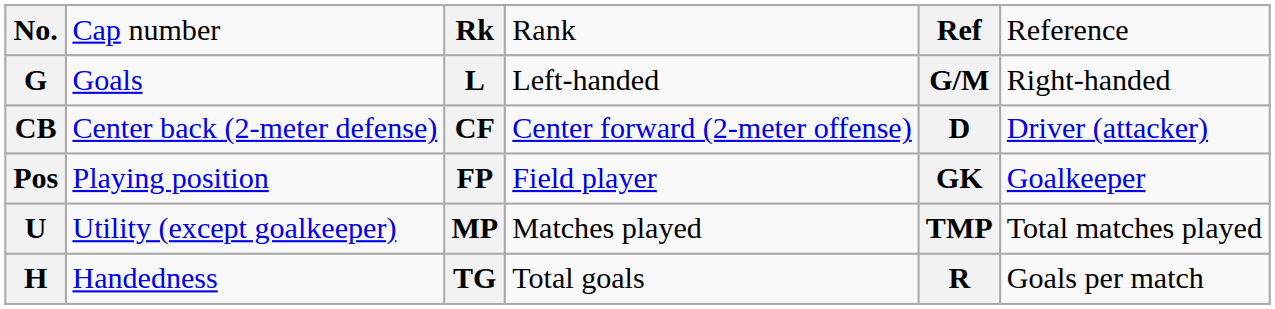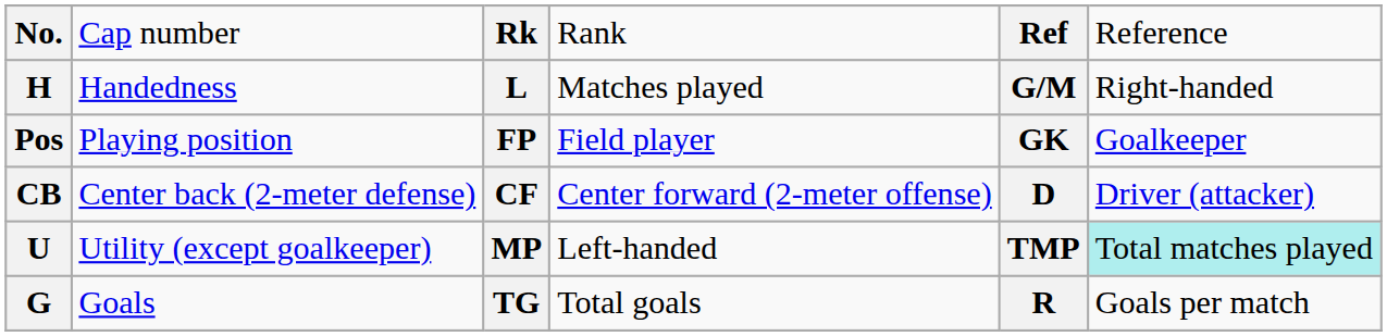 <table class="wikitable" style="text-align: left; font-size: 90%; margin-left: 1em;">
 <tr>
 <th>No.</th>
 <td><a href='#'>Cap</a> number</td>
 <th>Rk</th>
 <td>Rank</td>
 <th>Ref</th>
 <td>Reference</td>
 </tr>
 <tr>
-<th>G</th>
-<td><a href='#'>Goals</a></td>
+<th>H</th>
+<td><a href='#'>Handedness</a></td>
 <th>L</th>
-<td>Left-handed</td>
+<td>Matches played</td>
 <th>G/M</th>
 <td>Right-handed</td>
+</tr>
+<tr>
+<th>Pos</th>
+<td><a href='#'>Playing position</a></td>
+<th>FP</th>
+<td><a href='#'>Field player</a></td>
+<th>GK</th>
+<td><a href='#'>Goalkeeper</a></td>
 </tr>
 <tr>
 <th>CB</th>
 <td><a href='#'>Center back (2-meter defense)</a></td>
 <th>CF</th>
 <td><a href='#'>Center forward (2-meter offense)</a></td>
 <th>D</th>
 <td><a href='#'>Driver (attacker)</a></td>
 </tr>
 <tr>
-<th>Pos</th>
-<td><a href='#'>Playing position</a></td>
-<th>FP</th>
-<td><a href='#'>Field player</a></td>
-<th>GK</th>
-<td><a href='#'>Goalkeeper</a></td>
-</tr>
-<tr>
 <th>U</th>
 <td><a href='#'>Utility (except goalkeeper)</a></td>
 <th>MP</th>
-<td>Matches played</td>
+<td>Left-handed</td>
 <th>TMP</th>
-<td>Total matches played</td>
+<td style="background: paleturquoise;">Total matches played</td>
 </tr>
 <tr>
-<th>H</th>
-<td><a href='#'>Handedness</a></td>
+<th>G</th>
+<td><a href='#'>Goals</a></td>
 <th>TG</th>
 <td>Total goals</td>
 <th>R</th>
 <td>Goals per match</td>
 </tr>
 </table>
